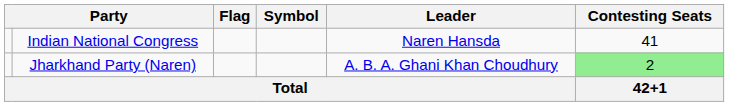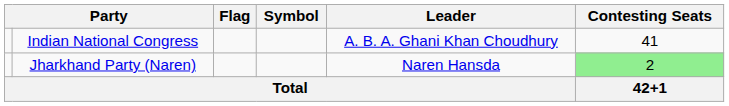 <table class="wikitable" width="60%" style="text-align:center">
 <tr>
 <th colspan="2">Party</th>
 <th>Flag</th>
 <th>Symbol</th>
 <th>Leader</th>
 <th>Contesting Seats</th>
 </tr>
 <tr>
 <td></td>
 <td><a href='#'>Indian National Congress</a></td>
 <td></td>
 <td></td>
-<td><a href='#'>Naren Hansda</a></td>
+<td><a href='#'>A. B. A. Ghani Khan Choudhury</a></td>
 <td>41</td>
 </tr>
 <tr>
 <td></td>
 <td><a href='#'>Jharkhand Party (Naren)</a></td>
 <td></td>
 <td></td>
-<td><a href='#'>A. B. A. Ghani Khan Choudhury</a></td>
+<td><a href='#'>Naren Hansda</a></td>
 <td style="background: lightgreen;">2</td>
 </tr>
 <tr>
 <th colspan=5>Total</th>
 <th colspan="2">42+1</th>
 </tr>
 </table>
